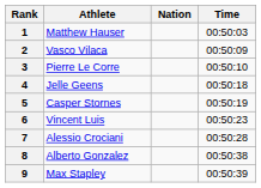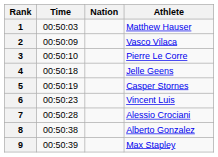 <table class="wikitable sortable" style="width: 300px;font-size: 80%;text-align:center">
 <tr>
 <th>Rank</th>
+<th>Time</th>
+<th>Nation</th>
 <th>Athlete</th>
-<th>Nation</th>
-<th>Time</th>
 </tr>
 <tr>
 <th>1</th>
+<td>00:50:03</td>
+<td align=left></td>
 <td align=left><a href='#'>Matthew Hauser</a></td>
-<td align=left></td>
-<td>00:50:03</td>
 </tr>
 <tr>
 <th>2</th>
+<td>00:50:09</td>
+<td align=left></td>
 <td align=left><a href='#'>Vasco Vilaca</a></td>
-<td align=left></td>
-<td>00:50:09</td>
 </tr>
 <tr>
 <th>3</th>
+<td>00:50:10</td>
+<td align=left></td>
 <td align=left><a href='#'>Pierre Le Corre</a></td>
-<td align=left></td>
-<td>00:50:10</td>
 </tr>
 <tr>
 <th>4</th>
+<td>00:50:18</td>
+<td align=left></td>
 <td align=left><a href='#'>Jelle Geens</a></td>
-<td align=left></td>
-<td>00:50:18</td>
 </tr>
 <tr>
 <th>5</th>
+<td>00:50:19</td>
+<td align=left></td>
 <td align=left><a href='#'>Casper Stornes</a></td>
-<td align=left></td>
-<td>00:50:19</td>
 </tr>
 <tr>
 <th>6</th>
+<td>00:50:23</td>
+<td align=left></td>
 <td align=left><a href='#'>Vincent Luis</a></td>
-<td align=left></td>
-<td>00:50:23</td>
 </tr>
 <tr>
 <th>7</th>
+<td>00:50:28</td>
+<td align=left></td>
 <td align=left><a href='#'>Alessio Crociani</a></td>
-<td align=left></td>
-<td>00:50:28</td>
 </tr>
 <tr>
 <th>8</th>
+<td>00:50:38</td>
+<td align=left></td>
 <td align=left><a href='#'>Alberto Gonzalez</a></td>
-<td align=left></td>
-<td>00:50:38</td>
 </tr>
 <tr>
 <th>9</th>
+<td>00:50:39</td>
+<td align=left></td>
 <td align=left><a href='#'>Max Stapley</a></td>
-<td align=left></td>
-<td>00:50:39</td>
 </tr>
 </table>
